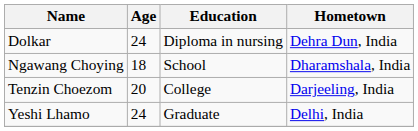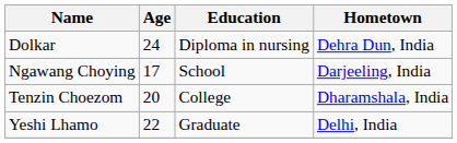 <table class="wikitable" border="1">
 <tr>
 <th>Name</th>
 <th>Age</th>
 <th>Education</th>
 <th>Hometown</th>
 </tr>
 <tr>
 <td>Dolkar</td>
 <td>24</td>
 <td>Diploma in nursing</td>
 <td><a href='#'>Dehra Dun</a>, India</td>
 </tr>
 <tr>
 <td>Ngawang Choying</td>
-<td>18</td>
+<td>17</td>
 <td>School</td>
-<td><a href='#'>Dharamshala</a>, India</td>
+<td><a href='#'>Darjeeling</a>, India</td>
 </tr>
 <tr>
 <td>Tenzin Choezom</td>
 <td>20</td>
 <td>College</td>
-<td><a href='#'>Darjeeling</a>, India</td>
+<td><a href='#'>Dharamshala</a>, India</td>
 </tr>
 <tr>
 <td>Yeshi Lhamo</td>
-<td>24</td>
+<td>22</td>
 <td>Graduate</td>
 <td><a href='#'>Delhi</a>, India</td>
 </tr>
 <tr>
 </tr>
 </table>
